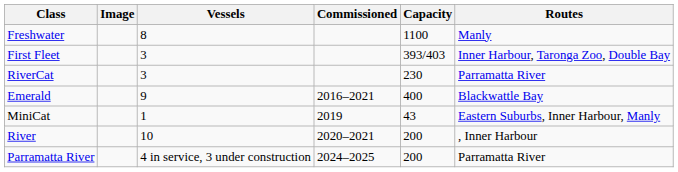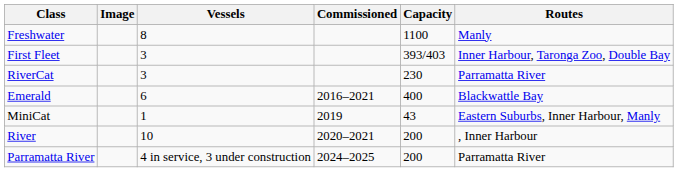 <table class="wikitable sortable">
 <tr>
 <th>Class</th>
 <th>Image</th>
 <th>Vessels</th>
 <th>Commissioned</th>
 <th>Capacity</th>
 <th class="unsortable">Routes</th>
 </tr>
 <tr>
 <td><a href='#'>Freshwater</a></td>
 <td></td>
 <td>8</td>
 <td></td>
 <td>1100</td>
 <td><a href='#'>Manly</a></td>
 </tr>
 <tr>
 <td><a href='#'>First Fleet</a></td>
 <td></td>
 <td>3</td>
 <td></td>
 <td>393/403</td>
 <td><a href='#'>Inner Harbour</a>, <a href='#'>Taronga Zoo</a>, <a href='#'>Double Bay</a></td>
 </tr>
 <tr>
 <td><a href='#'>RiverCat</a></td>
 <td></td>
 <td>3</td>
 <td></td>
 <td>230</td>
 <td><a href='#'>Parramatta River</a></td>
 </tr>
 <tr>
 <td><a href='#'>Emerald</a></td>
 <td></td>
-<td>9</td>
+<td>6</td>
 <td>2016–2021</td>
 <td>400</td>
 <td><a href='#'>Blackwattle Bay</a></td>
 </tr>
 <tr>
 <td>MiniCat</td>
 <td></td>
 <td>1</td>
 <td>2019</td>
 <td>43</td>
 <td><a href='#'>Eastern Suburbs</a>, Inner Harbour, <a href='#'>Manly</a></td>
 </tr>
 <tr>
 <td><a href='#'>River</a></td>
 <td></td>
 <td>10</td>
 <td>2020–2021</td>
 <td>200</td>
 <td>, Inner Harbour</td>
 </tr>
 <tr>
 <td><a href='#'>Parramatta River</a></td>
 <td></td>
 <td>4 in service, 3 under construction</td>
 <td>2024–2025</td>
 <td>200</td>
 <td>Parramatta River</td>
 </tr>
 </table>
